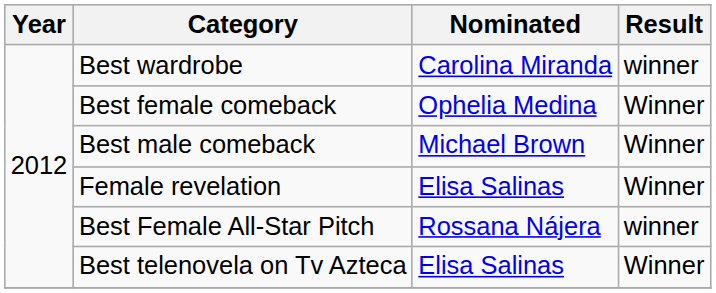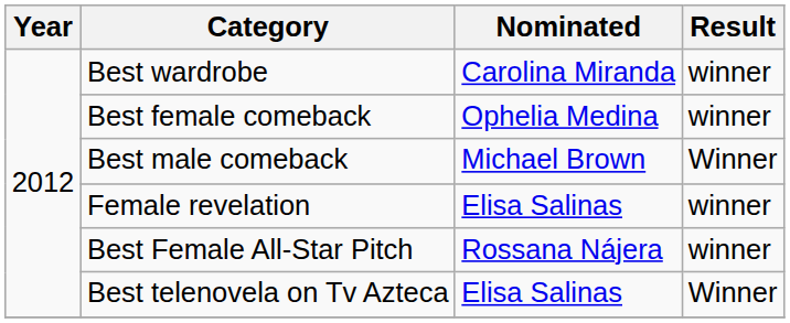 <table class="wikitable">
 <tr>
 <th><strong>Year</strong></th>
 <th><strong>Category</strong></th>
 <th><strong>Nominated</strong></th>
 <th><strong>Result</strong></th>
 </tr>
 <tr>
 <td rowspan="6">2012</td>
 <td>Best wardrobe</td>
 <td><a href='#'>Carolina Miranda</a></td>
 <td>winner</td>
 </tr>
 <tr>
 <td>Best female comeback</td>
 <td><a href='#'>Ophelia Medina</a></td>
-<td>Winner</td>
+<td>winner</td>
 </tr>
 <tr>
 <td>Best male comeback</td>
 <td><a href='#'>Michael Brown</a></td>
 <td>Winner</td>
 </tr>
 <tr>
 <td>Female revelation</td>
 <td><a href='#'>Elisa Salinas</a></td>
-<td>Winner</td>
+<td>winner</td>
 </tr>
 <tr>
 <td>Best Female All-Star Pitch</td>
 <td><a href='#'>Rossana Nájera</a></td>
 <td>winner</td>
 </tr>
 <tr>
 <td>Best telenovela on Tv Azteca</td>
 <td><a href='#'>Elisa Salinas</a></td>
 <td>Winner</td>
 </tr>
 <tr>
 </tr>
 </table>
